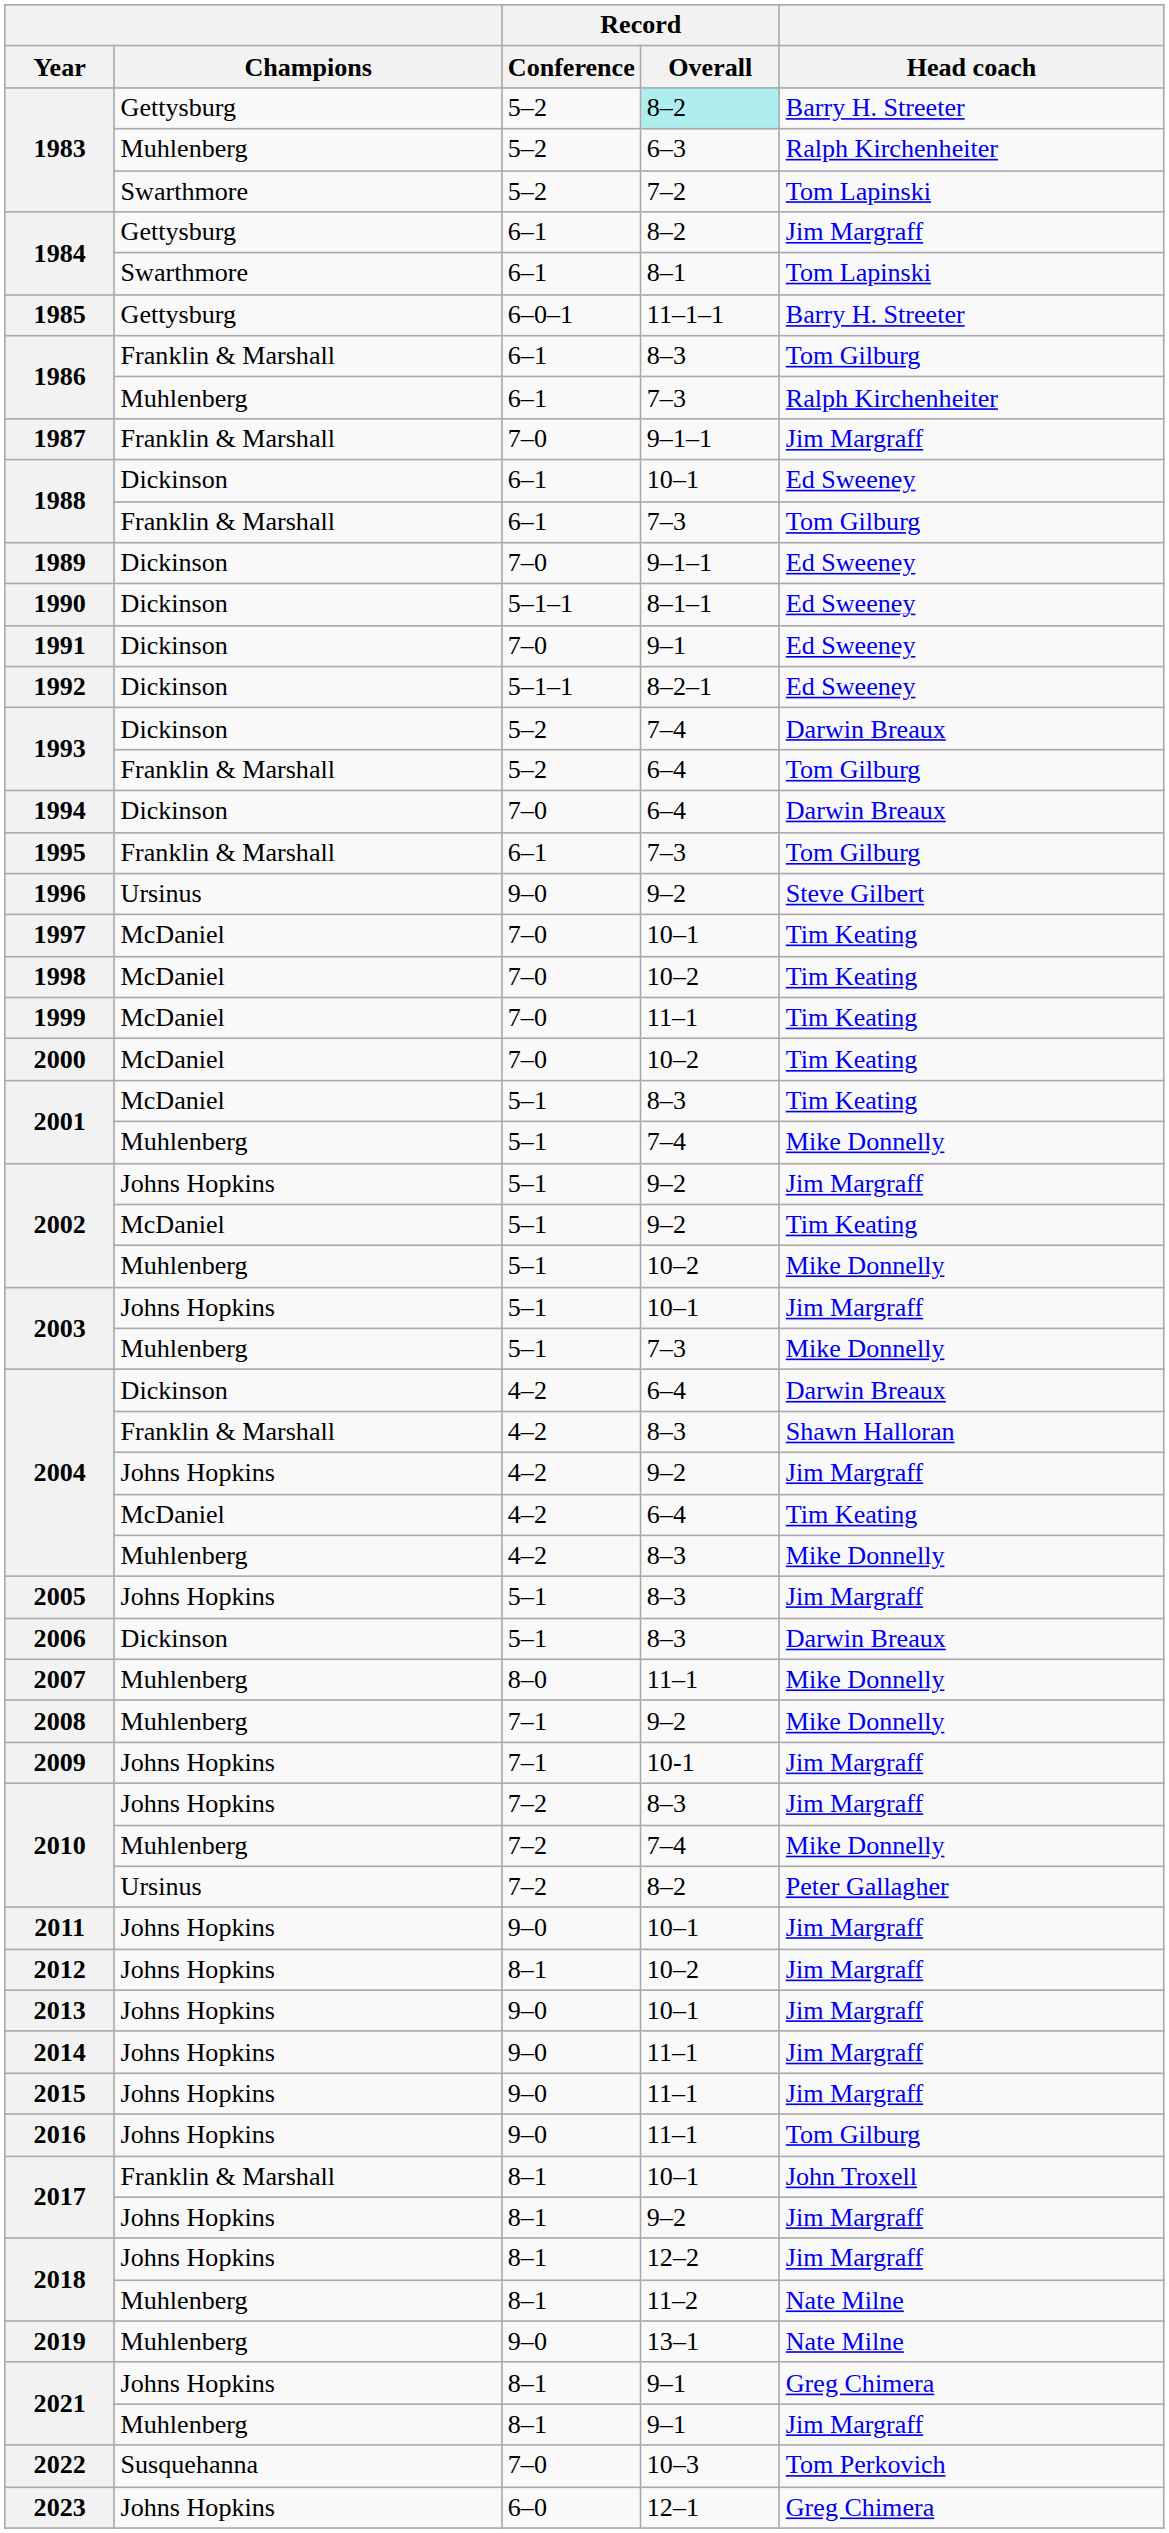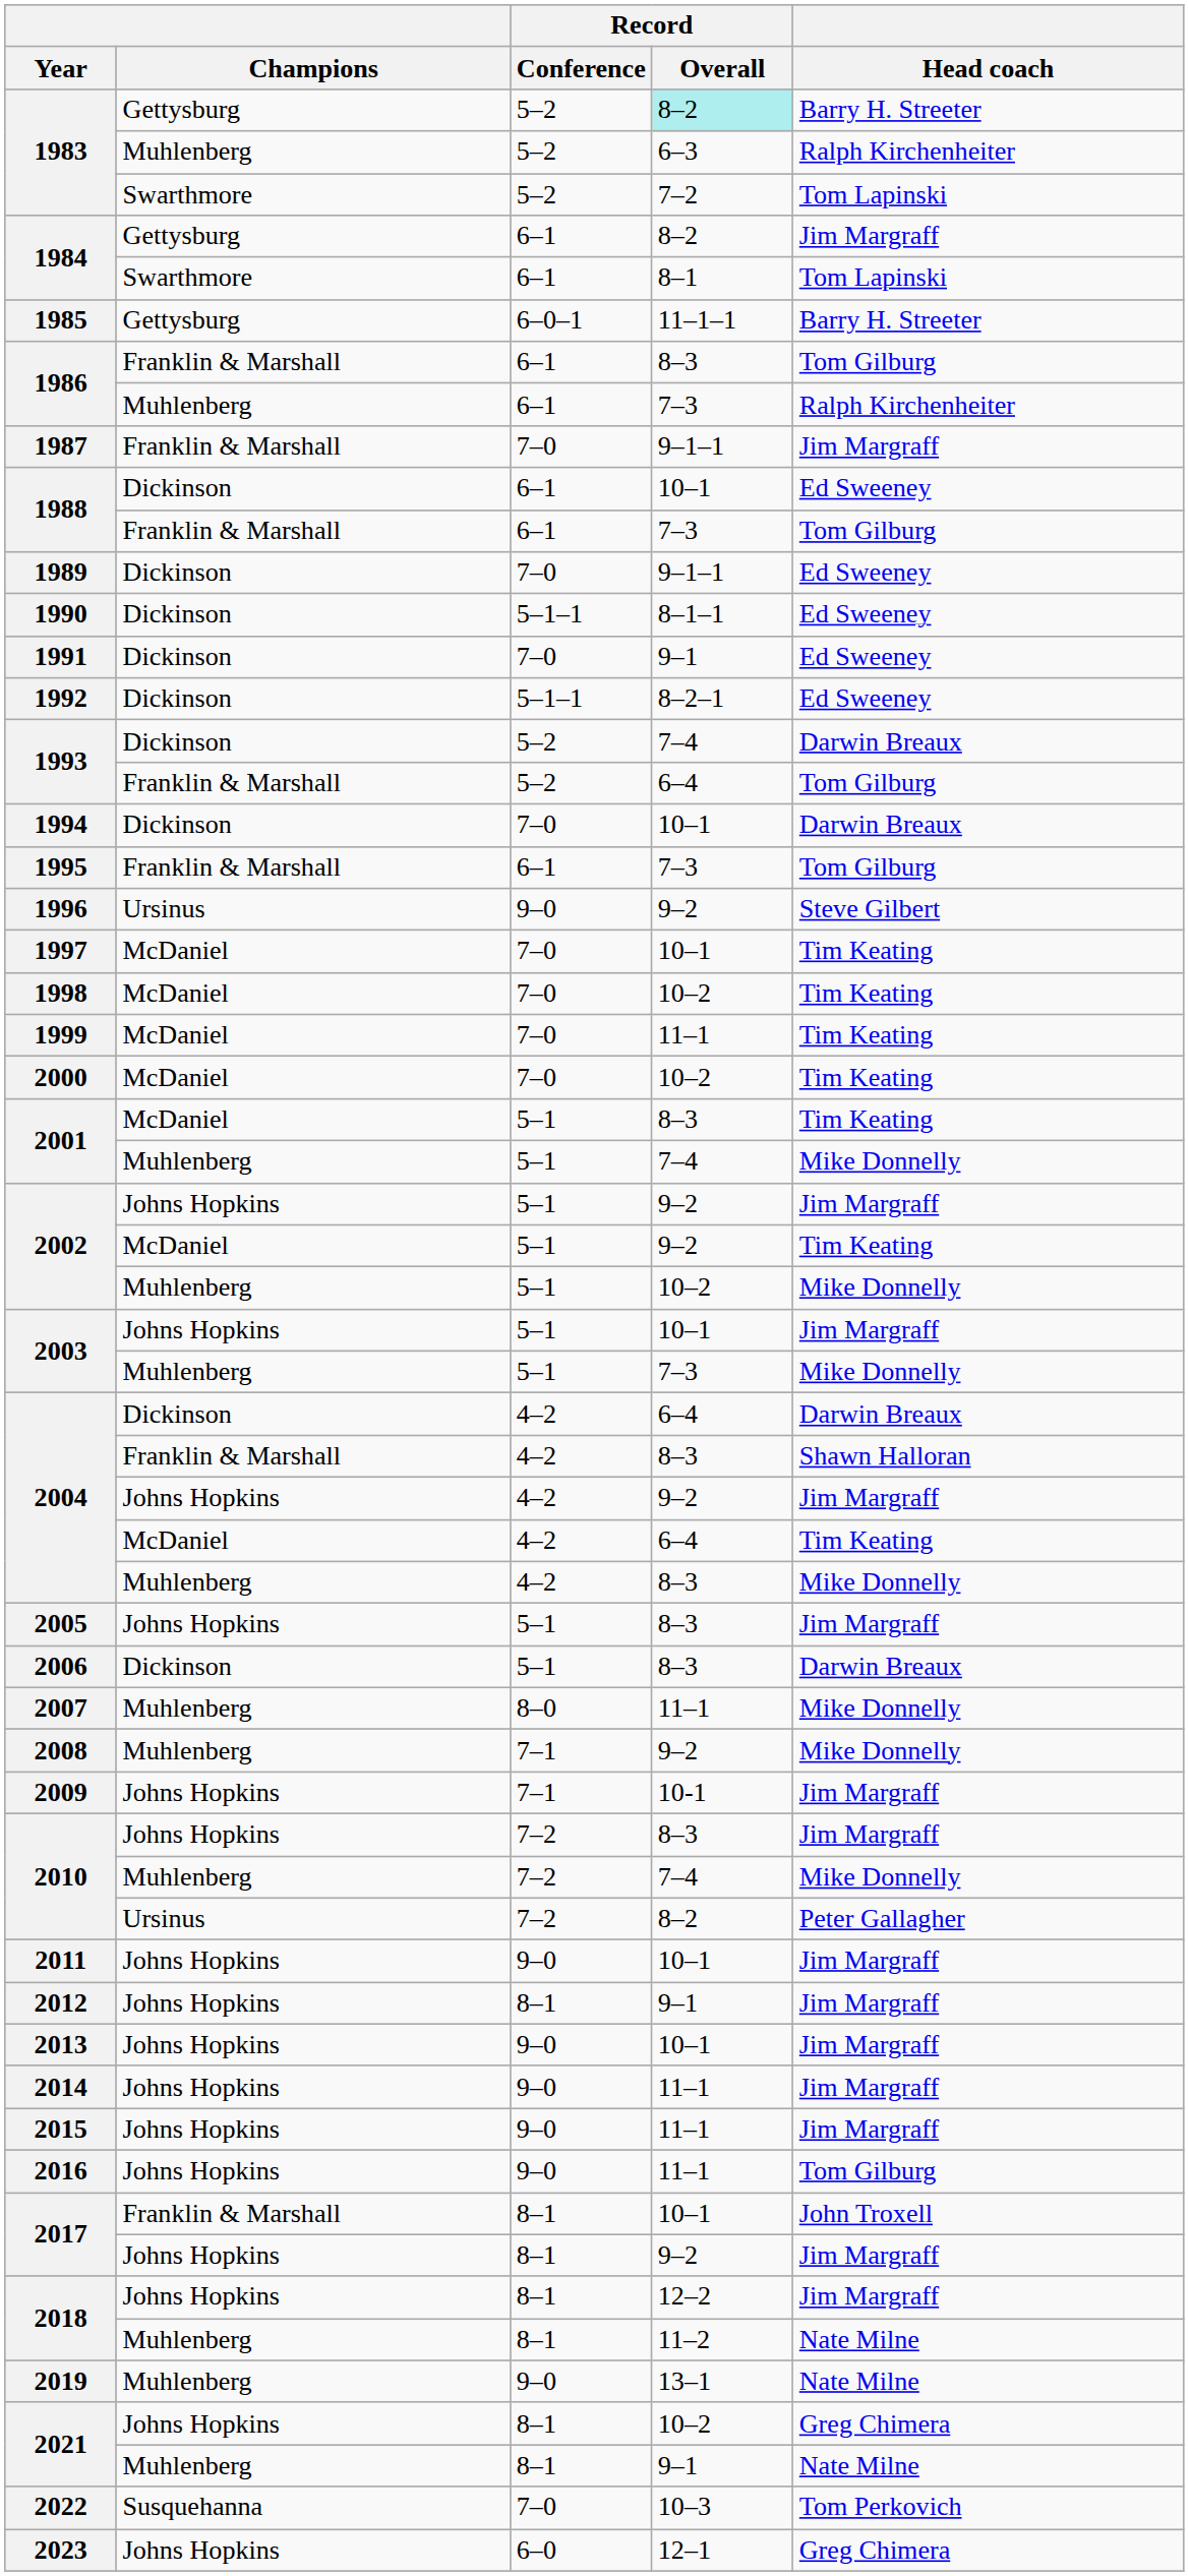 <table class="wikitable sortable">
 <tr>
 <th colspan=2></th>
 <th colspan=2>Record</th>
 <th></th>
 </tr>
 <tr>
 <th>Year</th>
 <th>Champions</th>
 <th style="width:12%;">Conference</th>
 <th style="width:12%;">Overall</th>
 <th>Head coach</th>
 </tr>
 <tr>
 <th rowspan="3">1983</th>
 <td>Gettysburg</td>
 <td>5–2</td>
 <td style="background: paleturquoise;">8–2</td>
 <td><a href='#'>Barry H. Streeter</a></td>
 </tr>
 <tr>
 <td>Muhlenberg</td>
 <td>5–2</td>
 <td>6–3</td>
 <td><a href='#'>Ralph Kirchenheiter</a></td>
 </tr>
 <tr>
 <td>Swarthmore</td>
 <td>5–2</td>
 <td>7–2</td>
 <td><a href='#'>Tom Lapinski</a></td>
 </tr>
 <tr>
 <th rowspan="2">1984</th>
 <td>Gettysburg</td>
 <td>6–1</td>
 <td>8–2</td>
 <td><a href='#'>Jim Margraff</a></td>
 </tr>
 <tr>
 <td>Swarthmore</td>
 <td>6–1</td>
 <td>8–1</td>
 <td><a href='#'>Tom Lapinski</a></td>
 </tr>
 <tr>
 <th>1985</th>
 <td>Gettysburg</td>
 <td>6–0–1</td>
 <td>11–1–1</td>
 <td><a href='#'>Barry H. Streeter</a></td>
 </tr>
 <tr>
 <th rowspan=2>1986</th>
 <td>Franklin & Marshall</td>
 <td>6–1</td>
 <td>8–3</td>
 <td><a href='#'>Tom Gilburg</a></td>
 </tr>
 <tr>
 <td>Muhlenberg</td>
 <td>6–1</td>
 <td>7–3</td>
 <td><a href='#'>Ralph Kirchenheiter</a></td>
 </tr>
 <tr>
 <th>1987</th>
 <td>Franklin & Marshall</td>
 <td>7–0</td>
 <td>9–1–1</td>
 <td><a href='#'>Jim Margraff</a></td>
 </tr>
 <tr>
 <th rowspan="2">1988</th>
 <td>Dickinson</td>
 <td>6–1</td>
 <td>10–1</td>
 <td><a href='#'>Ed Sweeney</a></td>
 </tr>
 <tr>
 <td>Franklin & Marshall</td>
 <td>6–1</td>
 <td>7–3</td>
 <td><a href='#'>Tom Gilburg</a></td>
 </tr>
 <tr>
 <th>1989</th>
 <td>Dickinson</td>
 <td>7–0</td>
 <td>9–1–1</td>
 <td><a href='#'>Ed Sweeney</a></td>
 </tr>
 <tr>
 <th>1990</th>
 <td>Dickinson</td>
 <td>5–1–1</td>
 <td>8–1–1</td>
 <td><a href='#'>Ed Sweeney</a></td>
 </tr>
 <tr>
 <th>1991</th>
 <td>Dickinson</td>
 <td>7–0</td>
 <td>9–1</td>
 <td><a href='#'>Ed Sweeney</a></td>
 </tr>
 <tr>
 <th>1992</th>
 <td>Dickinson</td>
 <td>5–1–1</td>
 <td>8–2–1</td>
 <td><a href='#'>Ed Sweeney</a></td>
 </tr>
 <tr>
 <th rowspan=2>1993</th>
 <td>Dickinson</td>
 <td>5–2</td>
 <td>7–4</td>
 <td><a href='#'>Darwin Breaux</a></td>
 </tr>
 <tr>
 <td>Franklin & Marshall</td>
 <td>5–2</td>
 <td>6–4</td>
 <td><a href='#'>Tom Gilburg</a></td>
 </tr>
 <tr>
 <th>1994</th>
 <td>Dickinson</td>
 <td>7–0</td>
-<td>6–4</td>
+<td>10–1</td>
 <td><a href='#'>Darwin Breaux</a></td>
 </tr>
 <tr>
 <th>1995</th>
 <td>Franklin & Marshall</td>
 <td>6–1</td>
 <td>7–3</td>
 <td><a href='#'>Tom Gilburg</a></td>
 </tr>
 <tr>
 <th>1996</th>
 <td>Ursinus</td>
 <td>9–0</td>
 <td>9–2</td>
 <td><a href='#'>Steve Gilbert</a></td>
 </tr>
 <tr>
 <th>1997</th>
 <td>McDaniel</td>
 <td>7–0</td>
 <td>10–1</td>
 <td><a href='#'>Tim Keating</a></td>
 </tr>
 <tr>
 <th>1998</th>
 <td>McDaniel</td>
 <td>7–0</td>
 <td>10–2</td>
 <td><a href='#'>Tim Keating</a></td>
 </tr>
 <tr>
 <th>1999</th>
 <td>McDaniel</td>
 <td>7–0</td>
 <td>11–1</td>
 <td><a href='#'>Tim Keating</a></td>
 </tr>
 <tr>
 <th>2000</th>
 <td>McDaniel</td>
 <td>7–0</td>
 <td>10–2</td>
 <td><a href='#'>Tim Keating</a></td>
 </tr>
 <tr>
 <th rowspan="2">2001</th>
 <td>McDaniel</td>
 <td>5–1</td>
 <td>8–3</td>
 <td><a href='#'>Tim Keating</a></td>
 </tr>
 <tr>
 <td>Muhlenberg</td>
 <td>5–1</td>
 <td>7–4</td>
 <td><a href='#'>Mike Donnelly</a></td>
 </tr>
 <tr>
 <th rowspan="3">2002</th>
 <td>Johns Hopkins</td>
 <td>5–1</td>
 <td>9–2</td>
 <td><a href='#'>Jim Margraff</a></td>
 </tr>
 <tr>
 <td>McDaniel</td>
 <td>5–1</td>
 <td>9–2</td>
 <td><a href='#'>Tim Keating</a></td>
 </tr>
 <tr>
 <td>Muhlenberg</td>
 <td>5–1</td>
 <td>10–2</td>
 <td><a href='#'>Mike Donnelly</a></td>
 </tr>
 <tr>
 <th rowspan="2">2003</th>
 <td>Johns Hopkins</td>
 <td>5–1</td>
 <td>10–1</td>
 <td><a href='#'>Jim Margraff</a></td>
 </tr>
 <tr>
 <td>Muhlenberg</td>
 <td>5–1</td>
 <td>7–3</td>
 <td><a href='#'>Mike Donnelly</a></td>
 </tr>
 <tr>
 <th rowspan="5">2004</th>
 <td>Dickinson</td>
 <td>4–2</td>
 <td>6–4</td>
 <td><a href='#'>Darwin Breaux</a></td>
 </tr>
 <tr>
 <td>Franklin & Marshall</td>
 <td>4–2</td>
 <td>8–3</td>
 <td><a href='#'>Shawn Halloran</a></td>
 </tr>
 <tr>
 <td>Johns Hopkins</td>
 <td>4–2</td>
 <td>9–2</td>
 <td><a href='#'>Jim Margraff</a></td>
 </tr>
 <tr>
 <td>McDaniel</td>
 <td>4–2</td>
 <td>6–4</td>
 <td><a href='#'>Tim Keating</a></td>
 </tr>
 <tr>
 <td>Muhlenberg</td>
 <td>4–2</td>
 <td>8–3</td>
 <td><a href='#'>Mike Donnelly</a></td>
 </tr>
 <tr>
 <th>2005</th>
 <td>Johns Hopkins</td>
 <td>5–1</td>
 <td>8–3</td>
 <td><a href='#'>Jim Margraff</a></td>
 </tr>
 <tr>
 <th>2006</th>
 <td>Dickinson</td>
 <td>5–1</td>
 <td>8–3</td>
 <td><a href='#'>Darwin Breaux</a></td>
 </tr>
 <tr>
 <th>2007</th>
 <td>Muhlenberg</td>
 <td>8–0</td>
 <td>11–1</td>
 <td><a href='#'>Mike Donnelly</a></td>
 </tr>
 <tr>
 <th>2008</th>
 <td>Muhlenberg</td>
 <td>7–1</td>
 <td>9–2</td>
 <td><a href='#'>Mike Donnelly</a></td>
 </tr>
 <tr>
 <th>2009</th>
 <td>Johns Hopkins</td>
 <td>7–1</td>
 <td>10-1</td>
 <td><a href='#'>Jim Margraff</a></td>
 </tr>
 <tr>
 <th rowspan="3">2010</th>
 <td>Johns Hopkins</td>
 <td>7–2</td>
 <td>8–3</td>
 <td><a href='#'>Jim Margraff</a></td>
 </tr>
 <tr>
 <td>Muhlenberg</td>
 <td>7–2</td>
 <td>7–4</td>
 <td><a href='#'>Mike Donnelly</a></td>
 </tr>
 <tr>
 <td>Ursinus</td>
 <td>7–2</td>
 <td>8–2</td>
 <td><a href='#'>Peter Gallagher</a></td>
 </tr>
 <tr>
 <th>2011</th>
 <td>Johns Hopkins</td>
 <td>9–0</td>
 <td>10–1</td>
 <td><a href='#'>Jim Margraff</a></td>
 </tr>
 <tr>
 <th>2012</th>
 <td>Johns Hopkins</td>
 <td>8–1</td>
-<td>10–2</td>
+<td>9–1</td>
 <td><a href='#'>Jim Margraff</a></td>
 </tr>
 <tr>
 <th>2013</th>
 <td>Johns Hopkins</td>
 <td>9–0</td>
 <td>10–1</td>
 <td><a href='#'>Jim Margraff</a></td>
 </tr>
 <tr>
 <th>2014</th>
 <td>Johns Hopkins</td>
 <td>9–0</td>
 <td>11–1</td>
 <td><a href='#'>Jim Margraff</a></td>
 </tr>
 <tr>
 <th>2015</th>
 <td>Johns Hopkins</td>
 <td>9–0</td>
 <td>11–1</td>
 <td><a href='#'>Jim Margraff</a></td>
 </tr>
 <tr>
 <th>2016</th>
 <td>Johns Hopkins</td>
 <td>9–0</td>
 <td>11–1</td>
 <td><a href='#'>Tom Gilburg</a></td>
 </tr>
 <tr>
 <th rowspan="2">2017</th>
 <td>Franklin & Marshall</td>
 <td>8–1</td>
 <td>10–1</td>
 <td><a href='#'>John Troxell</a></td>
 </tr>
 <tr>
 <td>Johns Hopkins</td>
 <td>8–1</td>
 <td>9–2</td>
 <td><a href='#'>Jim Margraff</a></td>
 </tr>
 <tr align="left">
 <th rowspan="2">2018</th>
 <td>Johns Hopkins</td>
 <td>8–1</td>
 <td>12–2</td>
 <td><a href='#'>Jim Margraff</a></td>
 </tr>
 <tr>
 <td>Muhlenberg</td>
 <td>8–1</td>
 <td>11–2</td>
 <td><a href='#'>Nate Milne</a></td>
 </tr>
 <tr align="left">
 <th>2019</th>
 <td>Muhlenberg</td>
 <td>9–0</td>
 <td>13–1</td>
 <td><a href='#'>Nate Milne</a></td>
 </tr>
 <tr align="left">
 <th rowspan="2">2021</th>
 <td>Johns Hopkins</td>
 <td>8–1</td>
-<td>9–1</td>
+<td>10–2</td>
 <td><a href='#'>Greg Chimera</a></td>
 </tr>
 <tr>
 <td>Muhlenberg</td>
 <td>8–1</td>
 <td>9–1</td>
-<td><a href='#'>Jim Margraff</a></td>
+<td><a href='#'>Nate Milne</a></td>
 </tr>
 <tr align="left">
 <th>2022</th>
 <td>Susquehanna</td>
 <td>7–0</td>
 <td>10–3</td>
 <td><a href='#'>Tom Perkovich</a></td>
 </tr>
 <tr align="left">
 <th>2023</th>
 <td>Johns Hopkins</td>
 <td>6–0</td>
 <td>12–1</td>
 <td><a href='#'>Greg Chimera</a></td>
 </tr>
 </table>
